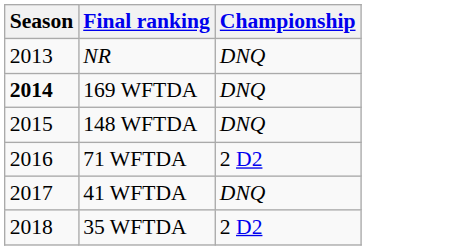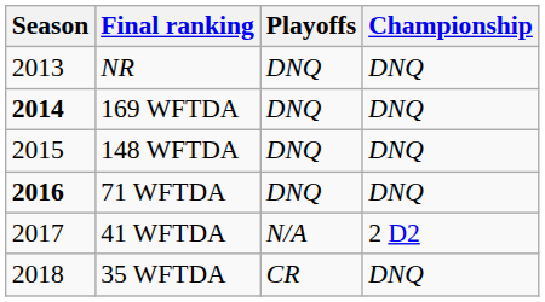 <table class="wikitable sortable">
 <tr>
 <th>Season</th>
 <th><a href='#'>Final ranking</a></th>
+<th>Playoffs</th>
 <th><a href='#'>Championship</a></th>
 </tr>
 <tr>
 <td>2013</td>
 <td><em>NR</em></td>
 <td><em>DNQ</em></td>
+<td><em>DNQ</em></td>
 </tr>
 <tr>
 <td><strong>2014</strong></td>
 <td>169 WFTDA</td>
+<td><em>DNQ</em></td>
 <td><em>DNQ</em></td>
 </tr>
 <tr>
 <td>2015</td>
 <td>148 WFTDA</td>
 <td><em>DNQ</em></td>
+<td><em>DNQ</em></td>
 </tr>
 <tr>
-<td>2016</td>
+<td><strong>2016</strong></td>
 <td>71 WFTDA</td>
-<td>2 <a href='#'>D2</a></td>
+<td><em>DNQ</em></td>
+<td><em>DNQ</em></td>
 </tr>
 <tr>
 <td>2017</td>
 <td>41 WFTDA</td>
-<td><em>DNQ</em></td>
+<td><em>N/A</em></td>
+<td>2 <a href='#'>D2</a></td>
 </tr>
 <tr>
 <td>2018</td>
 <td>35 WFTDA</td>
-<td>2 <a href='#'>D2</a></td>
+<td><em>CR</em></td>
+<td><em>DNQ</em></td>
 </tr>
 </table>
